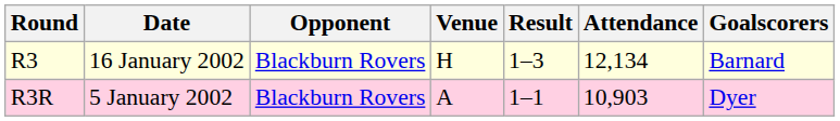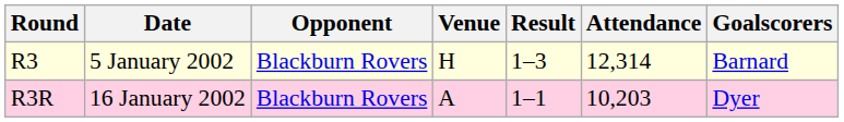 <table class="wikitable">
 <tr>
 <th>Round</th>
 <th>Date</th>
 <th>Opponent</th>
 <th>Venue</th>
 <th>Result</th>
 <th>Attendance</th>
 <th>Goalscorers</th>
 </tr>
 <tr style="background-color: #ffffdd;">
 <td>R3</td>
-<td>16 January 2002</td>
+<td>5 January 2002</td>
 <td><a href='#'>Blackburn Rovers</a></td>
 <td>H</td>
 <td>1–3</td>
-<td>12,134</td>
+<td>12,314</td>
 <td><a href='#'>Barnard</a></td>
 </tr>
 <tr style="background-color: #ffd0e3;">
 <td>R3R</td>
-<td>5 January 2002</td>
+<td>16 January 2002</td>
 <td><a href='#'>Blackburn Rovers</a></td>
 <td>A</td>
 <td>1–1</td>
-<td>10,903</td>
+<td>10,203</td>
 <td><a href='#'>Dyer</a></td>
 </tr>
 </table>
